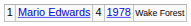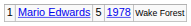 <table class="wikitable">
 <tr>
 </tr>
 <tr>
 <td>1</td>
 <td><a href='#'>Mario Edwards</a></td>
-<td>4</td>
+<td>5</td>
 <td><a href='#'>1978</a></td>
 <td style="font-size:80%;">Wake Forest</td>
 </tr>
 </table>
